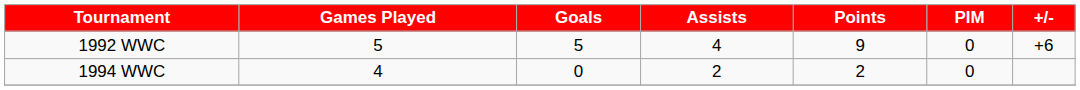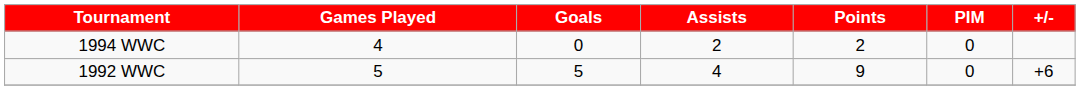 <table class="wikitable" width="80%">
 <tr align="center"  style=" background:red; color:#FFFFFF; ">
 <td><strong>Tournament</strong></td>
 <td><strong>Games Played</strong></td>
 <td><strong>Goals</strong></td>
 <td><strong>Assists</strong></td>
 <td><strong>Points</strong></td>
 <td><strong>PIM</strong></td>
 <td><strong>+/-</strong></td>
 </tr>
 <tr align="center" bgcolor="">
+<td>1994 WWC</td>
+<td>4</td>
+<td>0</td>
+<td>2</td>
+<td>2</td>
+<td>0</td>
+<td></td>
+</tr>
+<tr align="center" bgcolor="">
 <td>1992 WWC</td>
 <td>5</td>
 <td>5</td>
 <td>4</td>
 <td>9</td>
 <td>0</td>
 <td>+6</td>
 </tr>
 <tr align="center" bgcolor="">
-<td>1994 WWC</td>
-<td>4</td>
-<td>0</td>
-<td>2</td>
-<td>2</td>
-<td>0</td>
-<td></td>
-</tr>
-<tr align="center" bgcolor="">
 </tr>
 </table>
